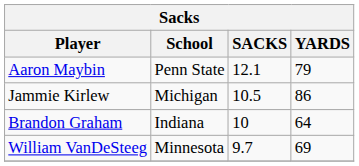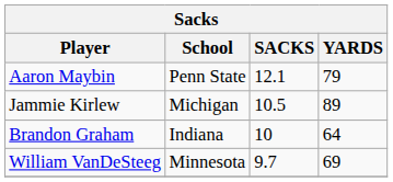 <table class="wikitable">
 <tr>
 <th colspan="7" align="center">Sacks</th>
 </tr>
 <tr>
 <th>Player</th>
 <th>School</th>
 <th>SACKS</th>
 <th>YARDS</th>
 </tr>
 <tr>
 <td><a href='#'>Aaron Maybin</a></td>
 <td>Penn State</td>
 <td>12.1</td>
 <td>79</td>
 </tr>
 <tr>
 <td>Jammie Kirlew</td>
 <td>Michigan</td>
 <td>10.5</td>
-<td>86</td>
+<td>89</td>
 </tr>
 <tr>
 <td><a href='#'>Brandon Graham</a></td>
 <td>Indiana</td>
 <td>10</td>
 <td>64</td>
 </tr>
 <tr>
 <td><a href='#'>William VanDeSteeg</a></td>
 <td>Minnesota</td>
 <td>9.7</td>
 <td>69</td>
 </tr>
 <tr>
 </tr>
 </table>
